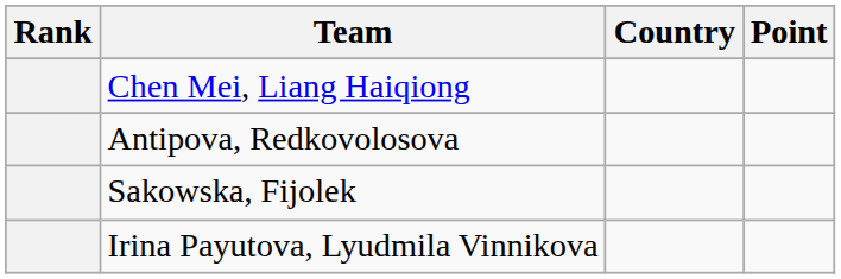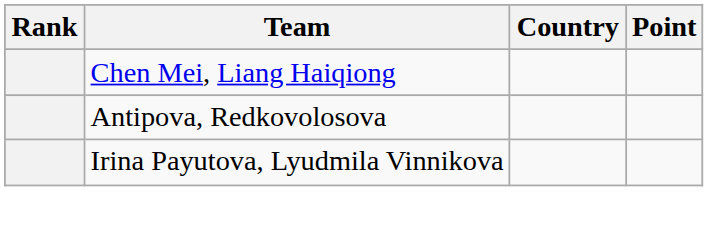 <table class="wikitable sortable">
 <tr>
 <th>Rank</th>
 <th>Team</th>
 <th>Country</th>
 <th>Point</th>
 </tr>
 <tr>
 <th></th>
 <td><a href='#'>Chen Mei</a>, <a href='#'>Liang Haiqiong</a></td>
 <td></td>
 <td></td>
 </tr>
 <tr>
 <th></th>
 <td>Antipova, Redkovolosova</td>
 <td></td>
 <td></td>
 </tr>
 <tr>
 <th></th>
-<td>Sakowska, Fijolek</td>
-<td></td>
-<td></td>
-</tr>
-<tr>
-<th></th>
 <td>Irina Payutova, Lyudmila Vinnikova</td>
 <td></td>
 <td></td>
 </tr>
 </table>
